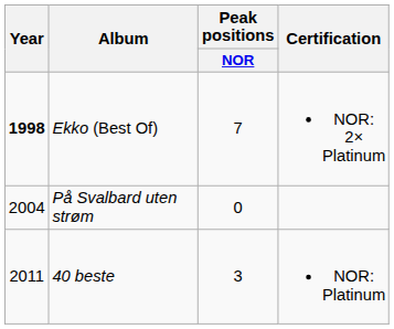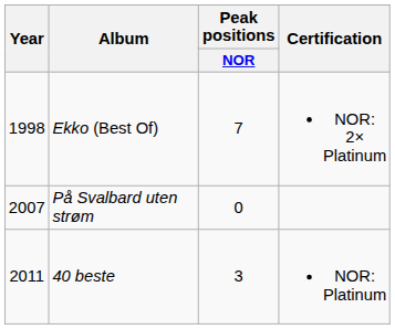 <table class="wikitable">
 <tr>
 <th rowspan="2" style="text-align:center; width:10px;">Year</th>
 <th rowspan="2" style="text-align:center; width:140px;">Album</th>
 <th style="text-align:center; width:20px;">Peak positions</th>
 <th rowspan="2" style="text-align:center; width:70px;">Certification</th>
 </tr>
 <tr>
 <th scope="col" style="width:3em;font-size:90%;"><a href='#'>NOR</a><br></th>
 </tr>
 <tr>
-<td style="text-align:center;"><strong>1998</strong></td>
+<td style="text-align:center;">1998</td>
 <td><em>Ekko</em> (Best Of)</td>
 <td style="text-align:center;">7</td>
 <td style="text-align:center;"><br><ul><li>NOR: 2× Platinum</li></ul></td>
 </tr>
 <tr>
-<td style="text-align:center;">2004</td>
+<td style="text-align:center;">2007</td>
 <td><em>På Svalbard uten strøm</em></td>
 <td style="text-align:center;">0</td>
 <td style="text-align:center;"></td>
 </tr>
 <tr>
 <td style="text-align:center;">2011</td>
 <td><em>40 beste</em></td>
 <td style="text-align:center;">3</td>
 <td style="text-align:center;"><br><ul><li>NOR: Platinum</li></ul></td>
 </tr>
 </table>
